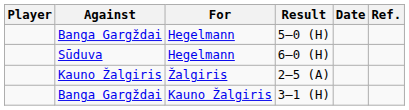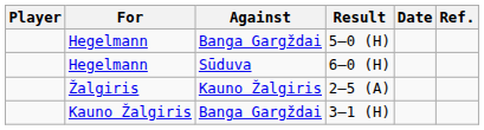 <table class="wikitable">
 <tr>
 <th>Player</th>
+<th>For</th>
 <th>Against</th>
-<th>For</th>
 <th>Result</th>
 <th>Date</th>
 <th>Ref.</th>
 </tr>
 <tr>
 <td> </td>
+<td><a href='#'>Hegelmann</a></td>
 <td><a href='#'>Banga Gargždai</a></td>
-<td><a href='#'>Hegelmann</a></td>
 <td>5–0 (H)</td>
 <td></td>
 <td></td>
 </tr>
 <tr>
 <td> </td>
+<td><a href='#'>Hegelmann</a></td>
 <td><a href='#'>Sūduva</a></td>
-<td><a href='#'>Hegelmann</a></td>
 <td>6–0 (H)</td>
 <td></td>
 <td></td>
 </tr>
 <tr>
 <td> </td>
+<td><a href='#'>Žalgiris</a></td>
 <td><a href='#'>Kauno Žalgiris</a></td>
-<td><a href='#'>Žalgiris</a></td>
 <td>2–5 (A)</td>
 <td></td>
 <td></td>
 </tr>
 <tr>
 <td> </td>
+<td><a href='#'>Kauno Žalgiris</a></td>
 <td><a href='#'>Banga Gargždai</a></td>
-<td><a href='#'>Kauno Žalgiris</a></td>
 <td>3–1 (H)</td>
 <td></td>
 <td></td>
 </tr>
 </table>
